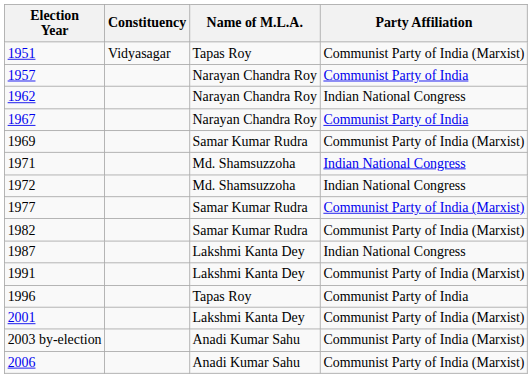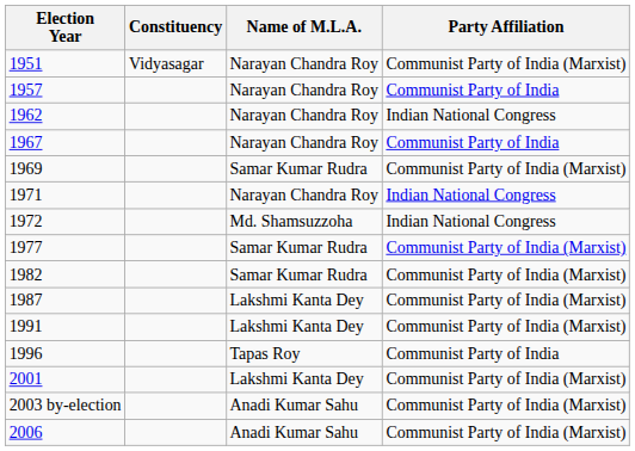 <table class="wikitable sortable"ìÍĦĤĠčw>
 <tr>
 <th>Election<br> Year</th>
 <th>Constituency</th>
 <th>Name of M.L.A.</th>
 <th>Party Affiliation</th>
 </tr>
 <tr>
 <td><a href='#'>1951</a></td>
 <td>Vidyasagar</td>
-<td>Tapas Roy</td>
+<td>Narayan Chandra Roy</td>
 <td>Communist Party of India (Marxist)</td>
 </tr>
 <tr>
 <td><a href='#'>1957</a></td>
 <td></td>
 <td>Narayan Chandra Roy</td>
 <td><a href='#'>Communist Party of India</a></td>
 </tr>
 <tr>
 <td><a href='#'>1962</a></td>
 <td></td>
 <td>Narayan Chandra Roy</td>
 <td>Indian National Congress</td>
 </tr>
 <tr>
 <td><a href='#'>1967</a></td>
 <td></td>
 <td>Narayan Chandra Roy</td>
 <td><a href='#'>Communist Party of India</a></td>
 </tr>
 <tr>
 <td>1969</td>
 <td></td>
 <td>Samar Kumar Rudra</td>
 <td>Communist Party of India (Marxist)</td>
 </tr>
 <tr>
 <td>1971</td>
 <td></td>
-<td>Md. Shamsuzzoha</td>
+<td>Narayan Chandra Roy</td>
 <td><a href='#'>Indian National Congress</a></td>
 </tr>
 <tr>
 <td>1972</td>
 <td></td>
 <td>Md. Shamsuzzoha</td>
 <td>Indian National Congress</td>
 </tr>
 <tr>
 <td>1977</td>
 <td></td>
 <td>Samar Kumar Rudra</td>
 <td><a href='#'>Communist Party of India (Marxist)</a></td>
 </tr>
 <tr>
 <td>1982</td>
 <td></td>
 <td>Samar Kumar Rudra</td>
 <td>Communist Party of India (Marxist)</td>
 </tr>
 <tr>
 <td>1987</td>
 <td></td>
 <td>Lakshmi Kanta Dey</td>
-<td>Indian National Congress</td>
+<td>Communist Party of India (Marxist)</td>
 </tr>
 <tr>
 <td>1991</td>
 <td></td>
 <td>Lakshmi Kanta Dey</td>
 <td>Communist Party of India (Marxist)</td>
 </tr>
 <tr>
 <td>1996</td>
 <td></td>
 <td>Tapas Roy</td>
 <td>Communist Party of India</td>
 </tr>
 <tr>
 <td><a href='#'>2001</a></td>
 <td></td>
 <td>Lakshmi Kanta Dey</td>
 <td>Communist Party of India (Marxist)</td>
 </tr>
 <tr>
 <td>2003 by-election</td>
 <td></td>
 <td>Anadi Kumar Sahu</td>
 <td>Communist Party of India (Marxist)</td>
 </tr>
 <tr>
 <td><a href='#'>2006</a></td>
 <td></td>
 <td>Anadi Kumar Sahu</td>
 <td>Communist Party of India (Marxist)</td>
 </tr>
 </table>
